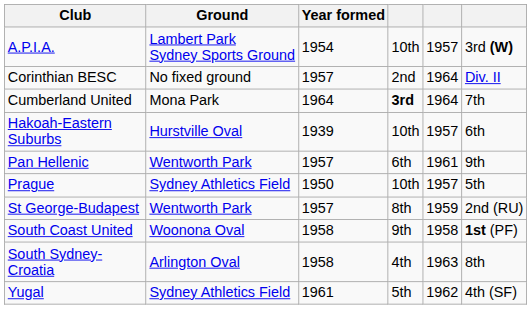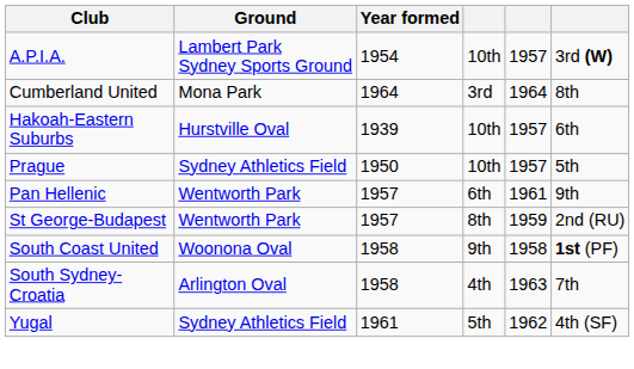 <table class="wikitable sortable defaultleft col4center col5center" style=>
 <tr>
 <th width="150px">Club</th>
 <th width=>Ground</th>
 <th width=>Year formed</th>
 <th width=></th>
 <th></th>
 <th></th>
 </tr>
 <tr>
 <td><a href='#'>A.P.I.A.</a></td>
 <td><a href='#'>Lambert Park</a> <br><a href='#'>Sydney Sports Ground</a></td>
 <td>1954</td>
 <td>10th</td>
 <td>1957</td>
 <td>3rd <strong>(W)</strong></td>
 </tr>
 <tr>
-<td>Corinthian BESC</td>
-<td>No fixed ground</td>
-<td>1957</td>
-<td>2nd</td>
-<td>1964</td>
-<td><a href='#'>Div. II</a></td>
-</tr>
-<tr>
 <td>Cumberland United</td>
 <td>Mona Park</td>
 <td>1964</td>
-<td><strong>3rd</strong></td>
+<td>3rd</td>
 <td>1964</td>
-<td>7th</td>
+<td>8th</td>
 </tr>
 <tr>
 <td><a href='#'>Hakoah-Eastern Suburbs</a></td>
 <td><a href='#'>Hurstville Oval</a></td>
 <td>1939</td>
 <td>10th</td>
 <td>1957</td>
 <td>6th</td>
 </tr>
 <tr>
+<td><a href='#'>Prague</a></td>
+<td><a href='#'>Sydney Athletics Field</a></td>
+<td>1950</td>
+<td>10th</td>
+<td>1957</td>
+<td>5th</td>
+</tr>
+<tr>
 <td><a href='#'>Pan Hellenic</a></td>
 <td><a href='#'>Wentworth Park</a></td>
 <td>1957</td>
 <td>6th</td>
 <td>1961</td>
 <td>9th</td>
-</tr>
-<tr>
-<td><a href='#'>Prague</a></td>
-<td><a href='#'>Sydney Athletics Field</a></td>
-<td>1950</td>
-<td>10th</td>
-<td>1957</td>
-<td>5th</td>
 </tr>
 <tr>
 <td><a href='#'>St George-Budapest</a></td>
 <td><a href='#'>Wentworth Park</a></td>
 <td>1957</td>
 <td>8th</td>
 <td>1959</td>
 <td>2nd (RU)</td>
 </tr>
 <tr>
 <td><a href='#'>South Coast United</a></td>
 <td><a href='#'>Woonona Oval</a></td>
 <td>1958</td>
 <td>9th</td>
 <td>1958</td>
 <td><strong>1st</strong> (PF)</td>
 </tr>
 <tr>
 <td><a href='#'>South Sydney-Croatia</a></td>
 <td><a href='#'>Arlington Oval</a></td>
 <td>1958</td>
 <td>4th</td>
 <td>1963</td>
-<td>8th</td>
+<td>7th</td>
 </tr>
 <tr>
 <td><a href='#'>Yugal</a></td>
 <td><a href='#'>Sydney Athletics Field</a></td>
 <td>1961</td>
 <td>5th</td>
 <td>1962</td>
 <td>4th (SF)</td>
 </tr>
 </table>
